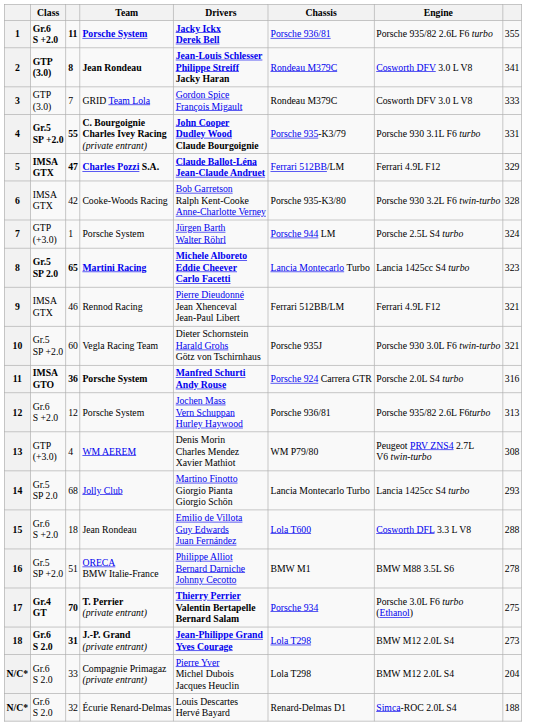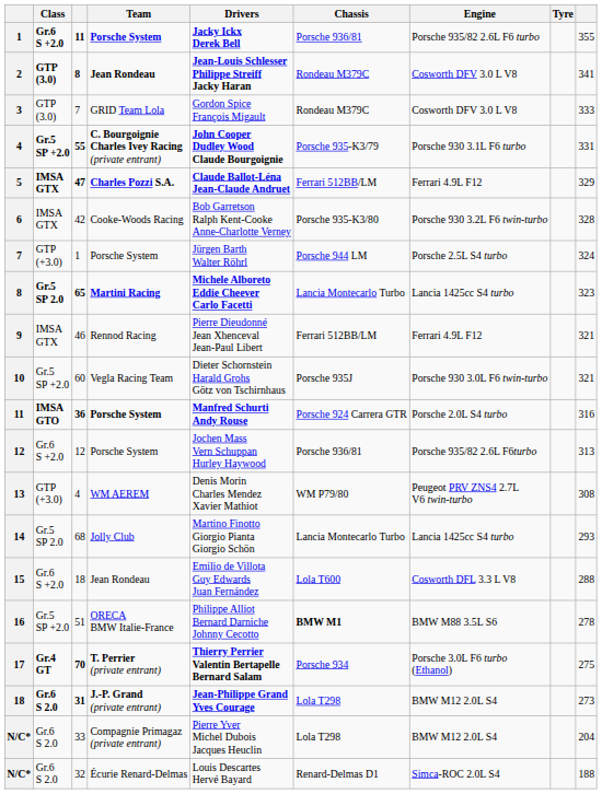 <table class="wikitable" style="font-size: 95%;">
 <tr>
 <th></th>
 <th>Class</th>
 <th></th>
 <th>Team</th>
 <th>Drivers</th>
 <th>Chassis</th>
 <th>Engine</th>
+<th>Tyre</th>
 <th></th>
 </tr>
 <tr>
 <th><strong>1</strong></th>
 <td><strong>Gr.6<br>S +2.0</strong></td>
 <td><strong>11</strong></td>
 <td><strong> <a href='#'>Porsche System</a> </strong></td>
 <td><strong> <a href='#'>Jacky Ickx</a><br> <a href='#'>Derek Bell</a> </strong></td>
 <td><a href='#'>Porsche 936/81</a></td>
 <td>Porsche 935/82 2.6L F6 <em>turbo</em></td>
+<td></td>
 <td>355</td>
 </tr>
 <tr>
 <th><strong>2</strong></th>
 <td><strong>GTP<br>(3.0)</strong></td>
 <td><strong>8</strong></td>
 <td><strong> Jean Rondeau</strong></td>
 <td><strong> <a href='#'>Jean-Louis Schlesser</a><br> <a href='#'>Philippe Streiff</a><br> Jacky Haran</strong></td>
 <td><a href='#'>Rondeau M379C</a></td>
 <td><a href='#'>Cosworth DFV</a> 3.0 L V8</td>
+<td></td>
 <td>341</td>
 </tr>
 <tr>
 <th>3</th>
 <td>GTP<br>(3.0)</td>
 <td>7</td>
 <td> GRID <a href='#'>Team Lola</a></td>
 <td> <a href='#'>Gordon Spice</a><br> <a href='#'>François Migault</a></td>
 <td>Rondeau M379C</td>
 <td>Cosworth DFV 3.0 L V8</td>
+<td></td>
 <td>333</td>
 </tr>
 <tr>
 <th><strong>4</strong></th>
 <td><strong>Gr.5<br>SP +2.0</strong></td>
 <td><strong>55</strong></td>
 <td><strong> C. Bourgoignie<br> Charles Ivey Racing</strong><br><em>(private entrant)</em></td>
 <td><strong> <a href='#'>John Cooper</a><br> <a href='#'>Dudley Wood</a><br> Claude Bourgoignie</strong></td>
 <td><a href='#'>Porsche 935</a>-K3/79</td>
 <td>Porsche 930 3.1L F6 <em>turbo</em></td>
+<td></td>
 <td>331</td>
 </tr>
 <tr>
 <th><strong>5</strong></th>
 <td><strong>IMSA<br>GTX</strong></td>
 <td><strong>47</strong></td>
 <td><strong> <a href='#'>Charles Pozzi</a> S.A. </strong></td>
 <td><strong> <a href='#'>Claude Ballot-Léna</a><br> <a href='#'>Jean-Claude Andruet</a></strong></td>
 <td><a href='#'>Ferrari 512BB</a>/LM</td>
 <td>Ferrari 4.9L F12</td>
+<td></td>
 <td>329</td>
 </tr>
 <tr>
 <th>6</th>
 <td>IMSA<br>GTX</td>
 <td>42</td>
 <td> Cooke-Woods Racing</td>
 <td> <a href='#'>Bob Garretson</a><br> Ralph Kent-Cooke<br> <a href='#'>Anne-Charlotte Verney</a></td>
 <td>Porsche 935-K3/80</td>
 <td>Porsche 930 3.2L F6 <em>twin-turbo</em></td>
+<td></td>
 <td>328</td>
 </tr>
 <tr>
 <th>7</th>
 <td>GTP<br>(+3.0)</td>
 <td>1</td>
 <td> Porsche System</td>
 <td> <a href='#'>Jürgen Barth</a><br> <a href='#'>Walter Röhrl</a></td>
 <td><a href='#'>Porsche 944</a> LM</td>
 <td>Porsche 2.5L S4 <em>turbo</em></td>
+<td></td>
 <td>324</td>
 </tr>
 <tr>
 <th><strong>8</strong></th>
 <td><strong>Gr.5<br>SP 2.0</strong></td>
 <td><strong>65</strong></td>
 <td><strong> <a href='#'>Martini Racing</a></strong></td>
 <td><strong> <a href='#'>Michele Alboreto</a><br> <a href='#'>Eddie Cheever</a><br> <a href='#'>Carlo Facetti</a> </strong></td>
 <td><a href='#'>Lancia Montecarlo</a> Turbo</td>
 <td>Lancia 1425cc S4 <em>turbo</em></td>
+<td></td>
 <td>323</td>
 </tr>
 <tr>
 <th>9</th>
 <td>IMSA<br>GTX</td>
 <td>46</td>
 <td> Rennod Racing</td>
 <td> <a href='#'>Pierre Dieudonné</a><br> Jean Xhenceval<br> Jean-Paul Libert</td>
 <td>Ferrari 512BB/LM</td>
 <td>Ferrari 4.9L F12</td>
+<td></td>
 <td>321</td>
 </tr>
 <tr>
 <th>10</th>
 <td>Gr.5<br>SP +2.0</td>
 <td>60</td>
 <td> Vegla Racing Team</td>
 <td> Dieter Schornstein<br> <a href='#'>Harald Grohs</a><br> Götz von Tschirnhaus</td>
 <td>Porsche 935J</td>
 <td>Porsche 930 3.0L F6 <em>twin-turbo</em></td>
+<td></td>
 <td>321</td>
 </tr>
 <tr>
 <th><strong>11</strong></th>
 <td><strong>IMSA<br>GTO</strong></td>
 <td><strong>36</strong></td>
 <td><strong> Porsche System</strong></td>
 <td><strong> <a href='#'>Manfred Schurti</a><br> <a href='#'>Andy Rouse</a></strong></td>
 <td><a href='#'>Porsche 924</a> Carrera GTR</td>
 <td>Porsche 2.0L S4 <em>turbo</em></td>
+<td></td>
 <td>316</td>
 </tr>
 <tr>
 <th>12</th>
 <td>Gr.6<br>S +2.0</td>
 <td>12</td>
 <td> Porsche System</td>
 <td> <a href='#'>Jochen Mass</a><br> <a href='#'>Vern Schuppan</a><br> <a href='#'>Hurley Haywood</a></td>
 <td>Porsche 936/81</td>
 <td>Porsche 935/82 2.6L F6<em>turbo</em></td>
+<td></td>
 <td>313</td>
 </tr>
 <tr>
 <th>13</th>
 <td>GTP<br>(+3.0)</td>
 <td>4</td>
 <td> <a href='#'>WM AEREM</a></td>
 <td> Denis Morin<br> Charles Mendez<br> Xavier Mathiot</td>
 <td>WM P79/80</td>
 <td>Peugeot <a href='#'>PRV ZNS4</a> 2.7L<br> V6 <em>twin-turbo</em></td>
+<td></td>
 <td>308</td>
 </tr>
 <tr>
 <th>14</th>
 <td>Gr.5<br>SP 2.0</td>
 <td>68</td>
 <td> <a href='#'>Jolly Club</a></td>
 <td> <a href='#'>Martino Finotto</a><br> Giorgio Pianta<br> Giorgio Schön</td>
 <td>Lancia Montecarlo Turbo</td>
 <td>Lancia 1425cc S4 <em>turbo</em></td>
+<td></td>
 <td>293</td>
 </tr>
 <tr>
 <th>15</th>
 <td>Gr.6<br>S +2.0</td>
 <td>18</td>
 <td> Jean Rondeau</td>
 <td> <a href='#'>Emilio de Villota</a><br> <a href='#'>Guy Edwards</a><br> <a href='#'>Juan Fernández</a></td>
 <td><a href='#'>Lola T600</a></td>
 <td><a href='#'>Cosworth DFL</a> 3.3 L V8</td>
+<td></td>
 <td>288</td>
 </tr>
 <tr>
 <th>16</th>
 <td>Gr.5<br>SP +2.0</td>
 <td>51</td>
 <td> <a href='#'>ORECA</a><br> BMW Italie-France</td>
 <td> <a href='#'>Philippe Alliot</a><br> <a href='#'>Bernard Darniche</a><br> <a href='#'>Johnny Cecotto</a></td>
-<td>BMW M1</td>
+<td><strong>BMW M1</strong></td>
 <td>BMW M88 3.5L S6</td>
+<td></td>
 <td>278</td>
 </tr>
 <tr>
 <th><strong>17</strong></th>
 <td><strong>Gr.4<br>GT</strong></td>
 <td><strong>70</strong></td>
 <td><strong> T. Perrier</strong><br><em>(private entrant)</em></td>
 <td><strong> <a href='#'>Thierry Perrier</a><br> Valentin Bertapelle<br> Bernard Salam</strong></td>
 <td><a href='#'>Porsche 934</a></td>
 <td>Porsche 3.0L F6 <em>turbo</em><br>(<a href='#'>Ethanol</a>)</td>
+<td></td>
 <td>275</td>
 </tr>
 <tr>
 <th><strong>18</strong></th>
 <td><strong>Gr.6<br>S 2.0</strong></td>
 <td><strong>31</strong></td>
 <td><strong> J.-P. Grand</strong><br><em>(private entrant)</em></td>
 <td><strong> <a href='#'>Jean-Philippe Grand</a><br> <a href='#'>Yves Courage</a></strong></td>
 <td><a href='#'>Lola T298</a></td>
 <td>BMW M12 2.0L S4</td>
+<td></td>
 <td>273</td>
 </tr>
 <tr>
 <th>N/C*</th>
 <td>Gr.6<br>S 2.0</td>
 <td>33</td>
 <td> Compagnie Primagaz<br><em>(private entrant)</em></td>
 <td> <a href='#'>Pierre Yver</a><br> Michel Dubois<br> Jacques Heuclin</td>
 <td>Lola T298</td>
 <td>BMW M12 2.0L S4</td>
+<td></td>
 <td>204</td>
 </tr>
 <tr>
 <th>N/C*</th>
 <td>Gr.6<br>S 2.0</td>
 <td>32</td>
 <td> Écurie Renard-Delmas</td>
 <td> Louis Descartes<br> Hervé Bayard</td>
 <td>Renard-Delmas D1</td>
 <td><a href='#'>Simca</a>-ROC 2.0L S4</td>
+<td></td>
 <td>188</td>
 </tr>
 </table>
